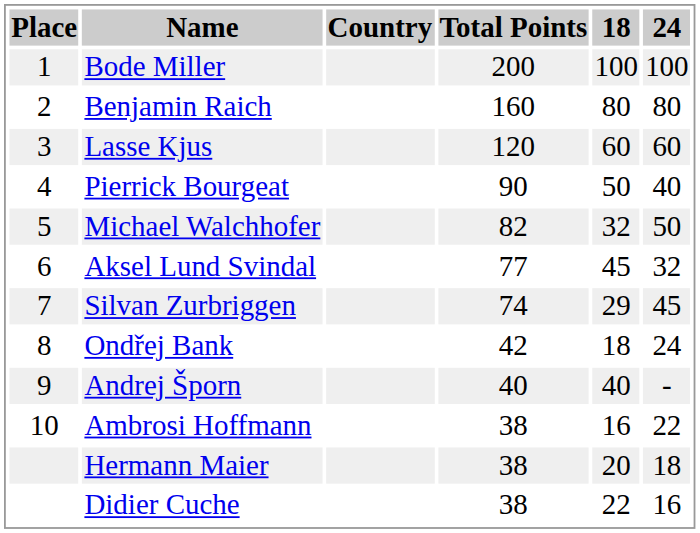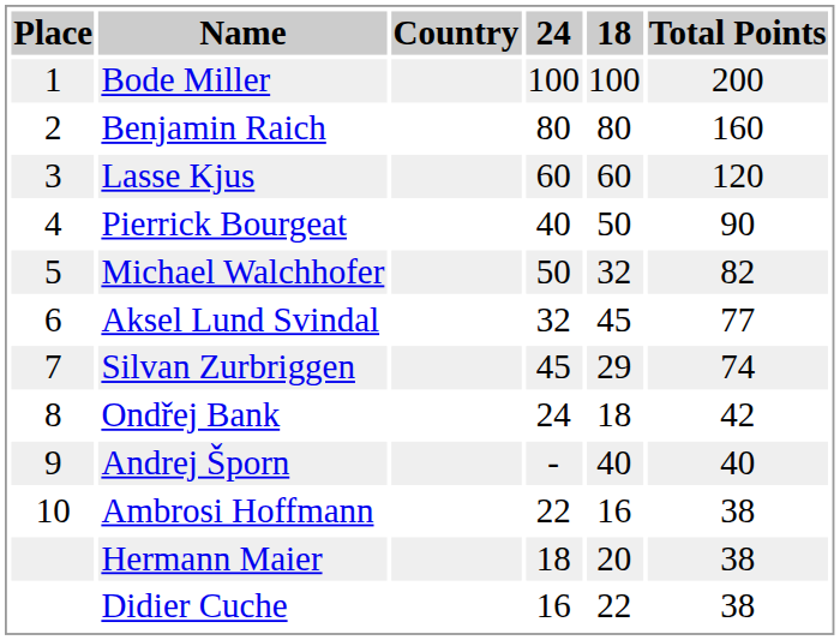 <table border="0" style="border: 1px solid #999; background-color:#FFFFFF; text-align:center">
 <tr align="center" bgcolor="#CCCCCC">
 <th>Place</th>
 <th>Name</th>
 <th>Country</th>
+<th>24</th>
+<th>18</th>
 <th>Total Points</th>
-<th>18</th>
-<th>24</th>
 </tr>
 <tr bgcolor="#EFEFEF">
 <td>1</td>
 <td align="left"><a href='#'>Bode Miller</a></td>
 <td align="left"></td>
-<td>200</td>
 <td>100</td>
 <td>100</td>
+<td>200</td>
 </tr>
 <tr>
 <td>2</td>
 <td align="left"><a href='#'>Benjamin Raich</a></td>
 <td align="left"></td>
-<td>160</td>
 <td>80</td>
 <td>80</td>
+<td>160</td>
 </tr>
 <tr bgcolor="#EFEFEF">
 <td>3</td>
 <td align="left"><a href='#'>Lasse Kjus</a></td>
 <td align="left"></td>
-<td>120</td>
 <td>60</td>
 <td>60</td>
+<td>120</td>
 </tr>
 <tr>
 <td>4</td>
 <td align="left"><a href='#'>Pierrick Bourgeat</a></td>
 <td align="left"></td>
+<td>40</td>
+<td>50</td>
 <td>90</td>
-<td>50</td>
-<td>40</td>
 </tr>
 <tr bgcolor="#EFEFEF">
 <td>5</td>
 <td align="left"><a href='#'>Michael Walchhofer</a></td>
 <td align="left"></td>
+<td>50</td>
+<td>32</td>
 <td>82</td>
-<td>32</td>
-<td>50</td>
 </tr>
 <tr>
 <td>6</td>
 <td align="left"><a href='#'>Aksel Lund Svindal</a></td>
 <td align="left"></td>
+<td>32</td>
+<td>45</td>
 <td>77</td>
-<td>45</td>
-<td>32</td>
 </tr>
 <tr bgcolor="#EFEFEF">
 <td>7</td>
 <td align="left"><a href='#'>Silvan Zurbriggen</a></td>
 <td align="left"></td>
+<td>45</td>
+<td>29</td>
 <td>74</td>
-<td>29</td>
-<td>45</td>
 </tr>
 <tr>
 <td>8</td>
 <td align="left"><a href='#'>Ondřej Bank</a></td>
 <td align="left"></td>
+<td>24</td>
+<td>18</td>
 <td>42</td>
-<td>18</td>
-<td>24</td>
 </tr>
 <tr bgcolor="#EFEFEF">
 <td>9</td>
 <td align="left"><a href='#'>Andrej Šporn</a></td>
 <td align="left"></td>
+<td>-</td>
 <td>40</td>
 <td>40</td>
-<td>-</td>
 </tr>
 <tr>
 <td>10</td>
 <td align="left"><a href='#'>Ambrosi Hoffmann</a></td>
 <td align="left"></td>
+<td>22</td>
+<td>16</td>
 <td>38</td>
-<td>16</td>
-<td>22</td>
 </tr>
 <tr bgcolor="#EFEFEF">
 <td></td>
 <td align="left"><a href='#'>Hermann Maier</a></td>
 <td align="left"></td>
+<td>18</td>
+<td>20</td>
 <td>38</td>
-<td>20</td>
-<td>18</td>
 </tr>
 <tr>
 <td></td>
 <td align="left"><a href='#'>Didier Cuche</a></td>
 <td align="left"></td>
+<td>16</td>
+<td>22</td>
 <td>38</td>
-<td>22</td>
-<td>16</td>
 </tr>
 </table>
